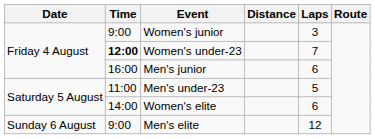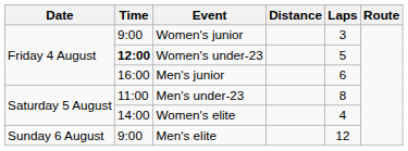 <table class="wikitable" style="font-size :95%; text-align:left;">
 <tr>
 <th>Date</th>
 <th>Time</th>
 <th>Event</th>
 <th>Distance</th>
 <th>Laps</th>
 <th>Route</th>
 </tr>
 <tr>
 <td rowspan=3>Friday 4 August</td>
 <td>9:00</td>
 <td>Women's junior</td>
 <td></td>
 <td align=center>3</td>
 <td align=center rowspan=6></td>
 </tr>
 <tr>
 <td><strong>12:00</strong></td>
 <td>Women's under-23</td>
 <td></td>
-<td align=center>7</td>
+<td align=center>5</td>
 </tr>
 <tr>
 <td>16:00</td>
 <td>Men's junior</td>
 <td></td>
 <td align=center>6</td>
 </tr>
 <tr>
 <td rowspan=2>Saturday 5 August</td>
 <td>11:00</td>
 <td>Men's under-23</td>
 <td></td>
-<td align=center>5</td>
+<td align=center>8</td>
 </tr>
 <tr>
 <td>14:00</td>
 <td>Women's elite</td>
 <td></td>
-<td align=center>6</td>
+<td align=center>4</td>
 </tr>
 <tr>
 <td>Sunday 6 August</td>
 <td>9:00</td>
 <td>Men's elite</td>
 <td></td>
 <td align=center>12</td>
 </tr>
 </table>
